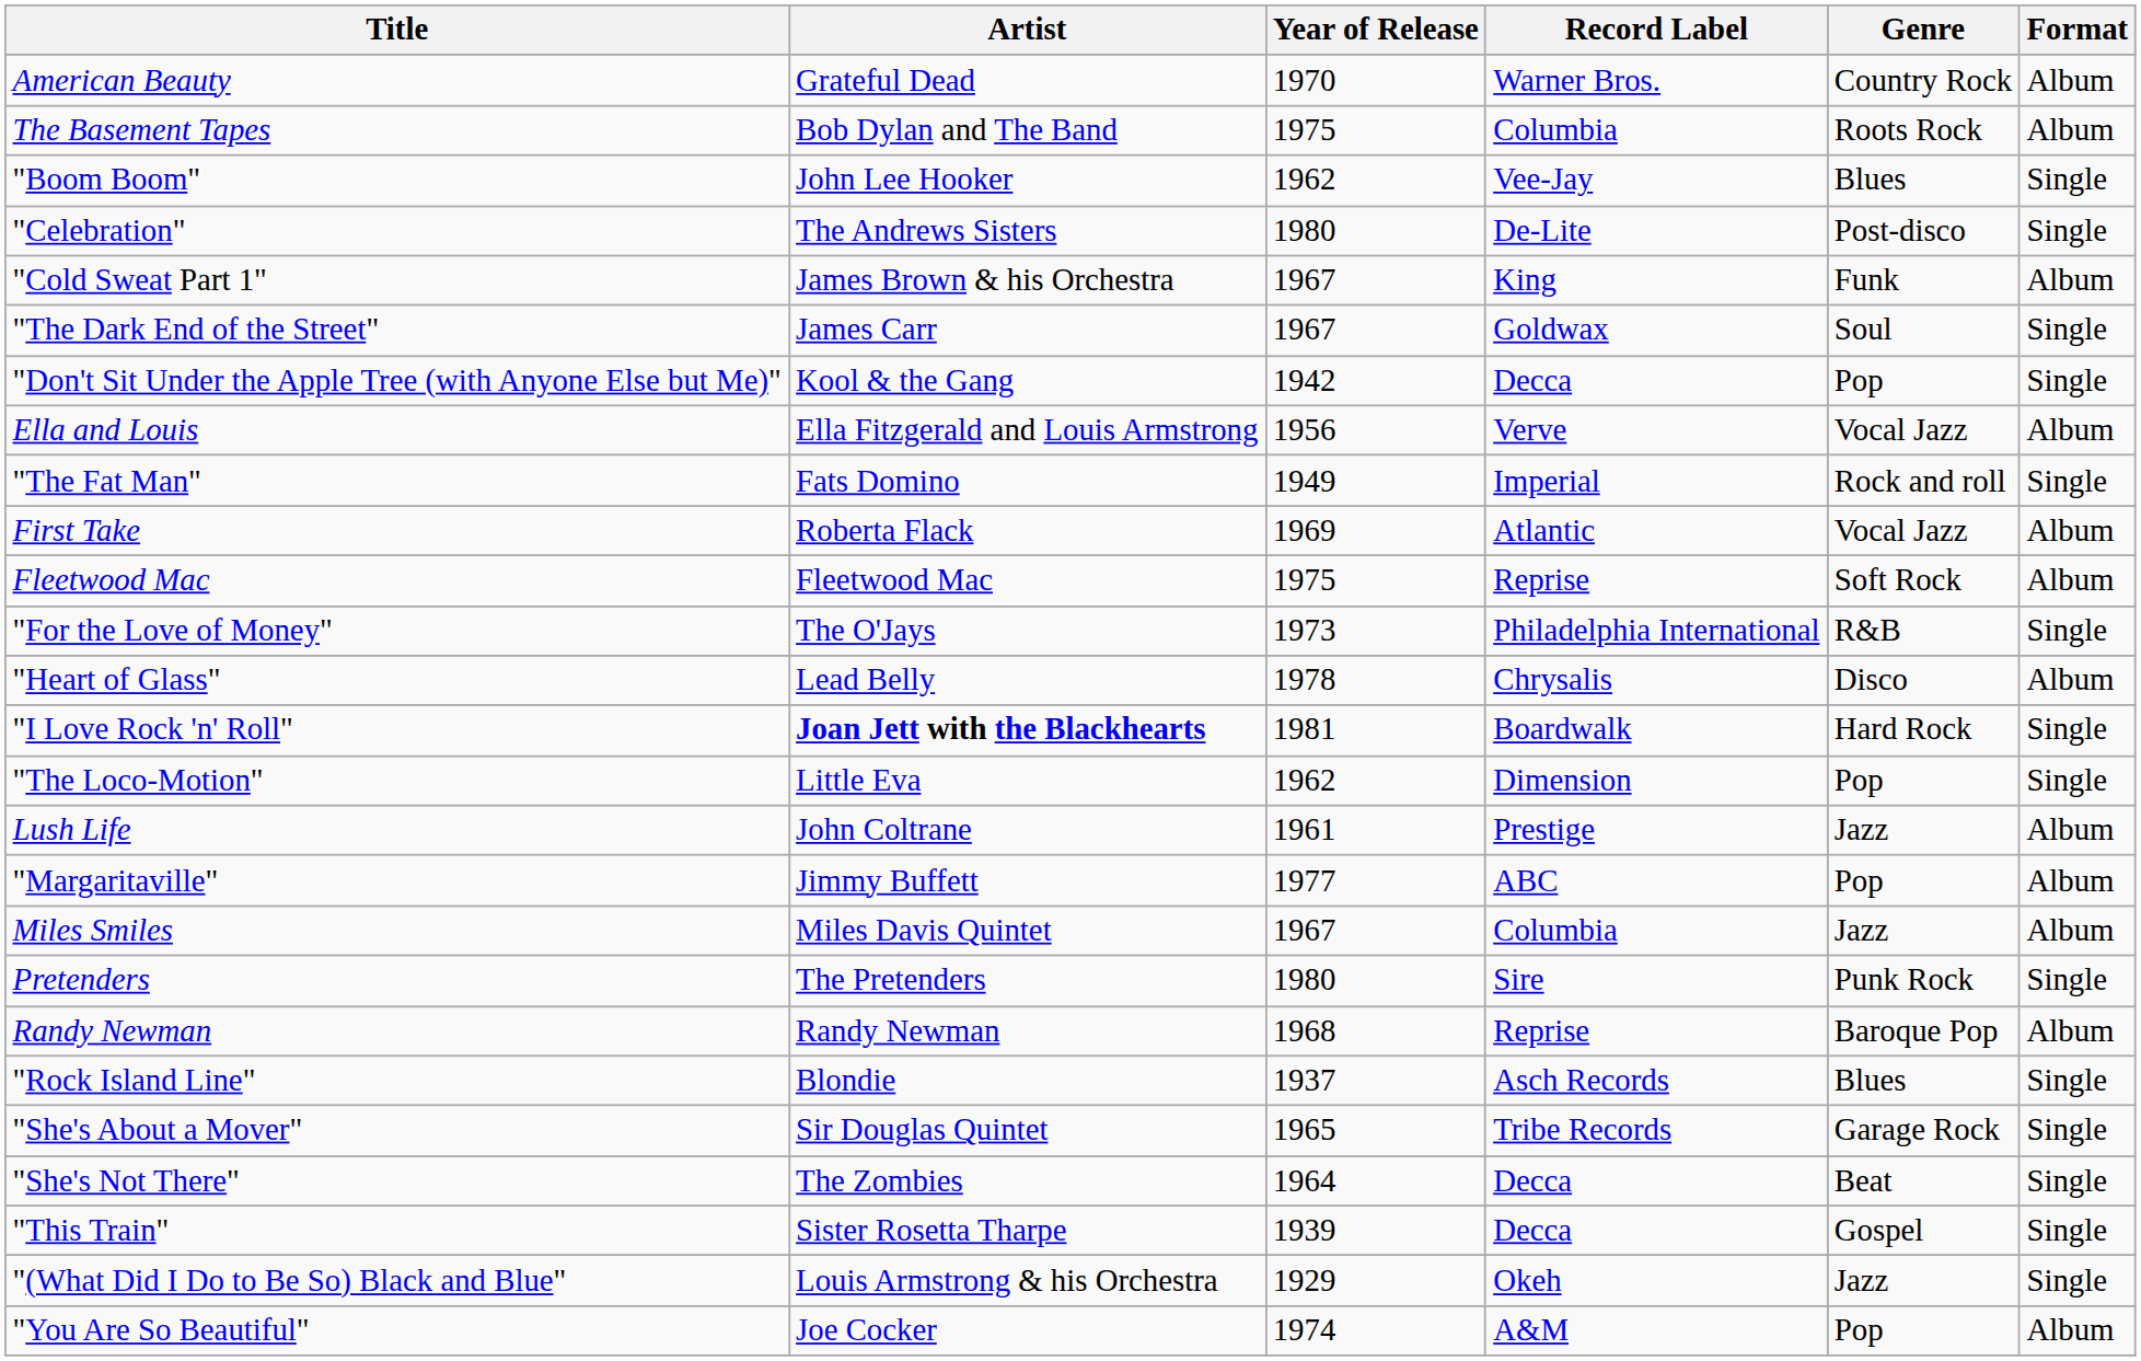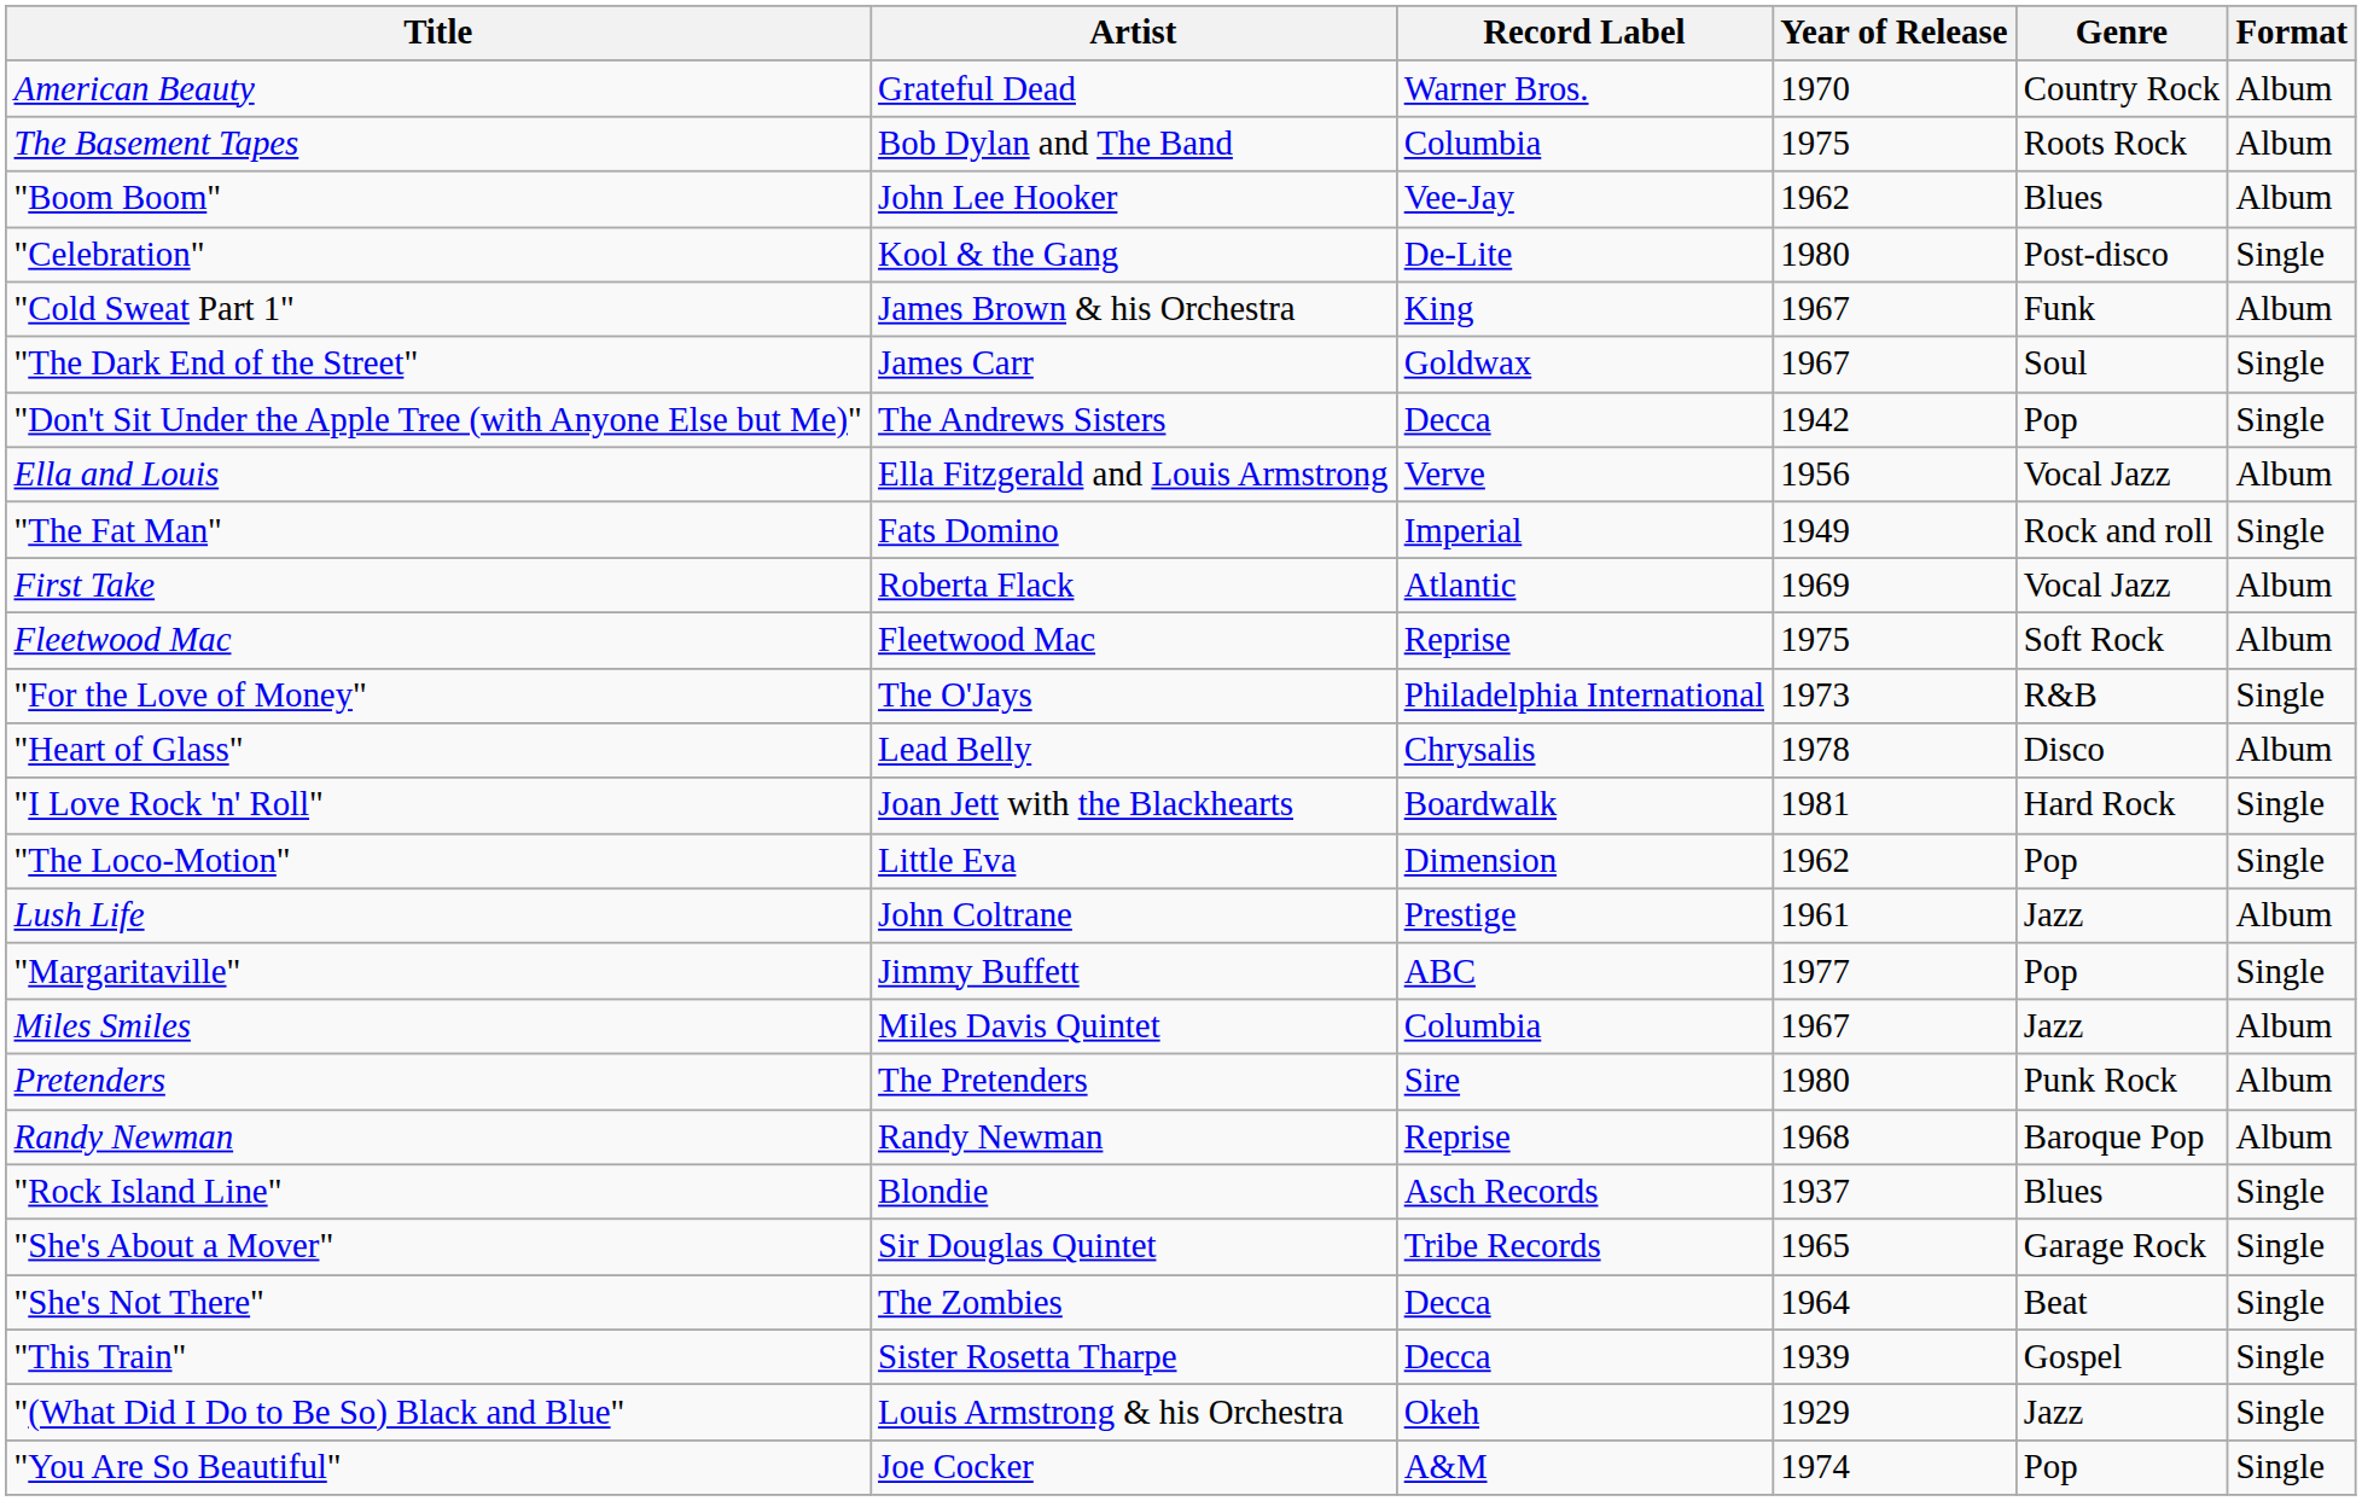 <table class="wikitable sortable">
 <tr>
 <th>Title</th>
 <th>Artist</th>
+<th>Record Label</th>
 <th>Year of Release</th>
-<th>Record Label</th>
 <th>Genre</th>
 <th>Format</th>
 </tr>
 <tr>
 <td><em><a href='#'>American Beauty</a></em></td>
 <td><a href='#'>Grateful Dead</a></td>
+<td><a href='#'>Warner Bros.</a></td>
 <td>1970</td>
-<td><a href='#'>Warner Bros.</a></td>
 <td>Country Rock</td>
 <td>Album</td>
 </tr>
 <tr>
 <td><em><a href='#'>The Basement Tapes</a></em></td>
 <td><a href='#'>Bob Dylan</a> and <a href='#'>The Band</a></td>
+<td><a href='#'>Columbia</a></td>
 <td>1975</td>
-<td><a href='#'>Columbia</a></td>
 <td>Roots Rock</td>
 <td>Album</td>
 </tr>
 <tr>
 <td>"<a href='#'>Boom Boom</a>"</td>
 <td><a href='#'>John Lee Hooker</a></td>
+<td><a href='#'>Vee-Jay</a></td>
 <td>1962</td>
-<td><a href='#'>Vee-Jay</a></td>
 <td>Blues</td>
-<td>Single</td>
+<td>Album</td>
 </tr>
 <tr>
 <td>"<a href='#'>Celebration</a>"</td>
-<td><a href='#'>The Andrews Sisters</a></td>
+<td><a href='#'>Kool & the Gang</a></td>
+<td><a href='#'>De-Lite</a></td>
 <td>1980</td>
-<td><a href='#'>De-Lite</a></td>
 <td>Post-disco</td>
 <td>Single</td>
 </tr>
 <tr>
 <td>"<a href='#'>Cold Sweat</a> Part 1"</td>
 <td><a href='#'>James Brown</a> & his Orchestra</td>
+<td><a href='#'>King</a></td>
 <td>1967</td>
-<td><a href='#'>King</a></td>
 <td>Funk</td>
 <td>Album</td>
 </tr>
 <tr>
 <td>"<a href='#'>The Dark End of the Street</a>"</td>
 <td><a href='#'>James Carr</a></td>
+<td><a href='#'>Goldwax</a></td>
 <td>1967</td>
-<td><a href='#'>Goldwax</a></td>
 <td>Soul</td>
 <td>Single</td>
 </tr>
 <tr>
 <td>"<a href='#'>Don't Sit Under the Apple Tree (with Anyone Else but Me)</a>"</td>
-<td><a href='#'>Kool & the Gang</a></td>
+<td><a href='#'>The Andrews Sisters</a></td>
+<td><a href='#'>Decca</a></td>
 <td>1942</td>
-<td><a href='#'>Decca</a></td>
 <td>Pop</td>
 <td>Single</td>
 </tr>
 <tr>
 <td><em><a href='#'>Ella and Louis</a></em></td>
 <td><a href='#'>Ella Fitzgerald</a> and <a href='#'>Louis Armstrong</a></td>
+<td><a href='#'>Verve</a></td>
 <td>1956</td>
-<td><a href='#'>Verve</a></td>
 <td>Vocal Jazz</td>
 <td>Album</td>
 </tr>
 <tr>
 <td>"<a href='#'>The Fat Man</a>"</td>
 <td><a href='#'>Fats Domino</a></td>
+<td><a href='#'>Imperial</a></td>
 <td>1949</td>
-<td><a href='#'>Imperial</a></td>
 <td>Rock and roll</td>
 <td>Single</td>
 </tr>
 <tr>
 <td><em><a href='#'>First Take</a></em></td>
 <td><a href='#'>Roberta Flack</a></td>
+<td><a href='#'>Atlantic</a></td>
 <td>1969</td>
-<td><a href='#'>Atlantic</a></td>
 <td>Vocal Jazz</td>
 <td>Album</td>
 </tr>
 <tr>
 <td><em><a href='#'>Fleetwood Mac</a></em></td>
 <td><a href='#'>Fleetwood Mac</a></td>
+<td><a href='#'>Reprise</a></td>
 <td>1975</td>
-<td><a href='#'>Reprise</a></td>
 <td>Soft Rock</td>
 <td>Album</td>
 </tr>
 <tr>
 <td>"<a href='#'>For the Love of Money</a>"</td>
 <td><a href='#'>The O'Jays</a></td>
+<td><a href='#'>Philadelphia International</a></td>
 <td>1973</td>
-<td><a href='#'>Philadelphia International</a></td>
 <td>R&B</td>
 <td>Single</td>
 </tr>
 <tr>
 <td>"<a href='#'>Heart of Glass</a>"</td>
 <td><a href='#'>Lead Belly</a></td>
+<td><a href='#'>Chrysalis</a></td>
 <td>1978</td>
-<td><a href='#'>Chrysalis</a></td>
 <td>Disco</td>
 <td>Album</td>
 </tr>
 <tr>
 <td>"<a href='#'>I Love Rock 'n' Roll</a>"</td>
-<td><strong><a href='#'>Joan Jett</a> with <a href='#'>the Blackhearts</a></strong></td>
+<td><a href='#'>Joan Jett</a> with <a href='#'>the Blackhearts</a></td>
+<td><a href='#'>Boardwalk</a></td>
 <td>1981</td>
-<td><a href='#'>Boardwalk</a></td>
 <td>Hard Rock</td>
 <td>Single</td>
 </tr>
 <tr>
 <td>"<a href='#'>The Loco-Motion</a>"</td>
 <td><a href='#'>Little Eva</a></td>
+<td><a href='#'>Dimension</a></td>
 <td>1962</td>
-<td><a href='#'>Dimension</a></td>
 <td>Pop</td>
 <td>Single</td>
 </tr>
 <tr>
 <td><em><a href='#'>Lush Life</a></em></td>
 <td><a href='#'>John Coltrane</a></td>
+<td><a href='#'>Prestige</a></td>
 <td>1961</td>
-<td><a href='#'>Prestige</a></td>
 <td>Jazz</td>
 <td>Album</td>
 </tr>
 <tr>
 <td>"<a href='#'>Margaritaville</a>"</td>
 <td><a href='#'>Jimmy Buffett</a></td>
+<td><a href='#'>ABC</a></td>
 <td>1977</td>
-<td><a href='#'>ABC</a></td>
 <td>Pop</td>
-<td>Album</td>
+<td>Single</td>
 </tr>
 <tr>
 <td><em><a href='#'>Miles Smiles</a></em></td>
 <td><a href='#'>Miles Davis Quintet</a></td>
+<td><a href='#'>Columbia</a></td>
 <td>1967</td>
-<td><a href='#'>Columbia</a></td>
 <td>Jazz</td>
 <td>Album</td>
 </tr>
 <tr>
 <td><em><a href='#'>Pretenders</a></em></td>
 <td><a href='#'>The Pretenders</a></td>
+<td><a href='#'>Sire</a></td>
 <td>1980</td>
-<td><a href='#'>Sire</a></td>
 <td>Punk Rock</td>
-<td>Single</td>
+<td>Album</td>
 </tr>
 <tr>
 <td><em><a href='#'>Randy Newman</a></em></td>
 <td><a href='#'>Randy Newman</a></td>
+<td><a href='#'>Reprise</a></td>
 <td>1968</td>
-<td><a href='#'>Reprise</a></td>
 <td>Baroque Pop</td>
 <td>Album</td>
 </tr>
 <tr>
 <td>"<a href='#'>Rock Island Line</a>"</td>
 <td><a href='#'>Blondie</a></td>
+<td><a href='#'>Asch Records</a></td>
 <td>1937</td>
-<td><a href='#'>Asch Records</a></td>
 <td>Blues</td>
 <td>Single</td>
 </tr>
 <tr>
 <td>"<a href='#'>She's About a Mover</a>"</td>
 <td><a href='#'>Sir Douglas Quintet</a></td>
+<td><a href='#'>Tribe Records</a></td>
 <td>1965</td>
-<td><a href='#'>Tribe Records</a></td>
 <td>Garage Rock</td>
 <td>Single</td>
 </tr>
 <tr>
 <td>"<a href='#'>She's Not There</a>"</td>
 <td><a href='#'>The Zombies</a></td>
+<td><a href='#'>Decca</a></td>
 <td>1964</td>
-<td><a href='#'>Decca</a></td>
 <td>Beat</td>
 <td>Single</td>
 </tr>
 <tr>
 <td>"<a href='#'>This Train</a>"</td>
 <td><a href='#'>Sister Rosetta Tharpe</a></td>
+<td><a href='#'>Decca</a></td>
 <td>1939</td>
-<td><a href='#'>Decca</a></td>
 <td>Gospel</td>
 <td>Single</td>
 </tr>
 <tr>
 <td>"<a href='#'>(What Did I Do to Be So) Black and Blue</a>"</td>
 <td><a href='#'>Louis Armstrong</a> & his Orchestra</td>
+<td><a href='#'>Okeh</a></td>
 <td>1929</td>
-<td><a href='#'>Okeh</a></td>
 <td>Jazz</td>
 <td>Single</td>
 </tr>
 <tr>
 <td>"<a href='#'>You Are So Beautiful</a>"</td>
 <td><a href='#'>Joe Cocker</a></td>
+<td><a href='#'>A&M</a></td>
 <td>1974</td>
-<td><a href='#'>A&M</a></td>
 <td>Pop</td>
-<td>Album</td>
+<td>Single</td>
 </tr>
 </table>
